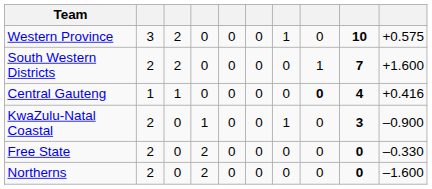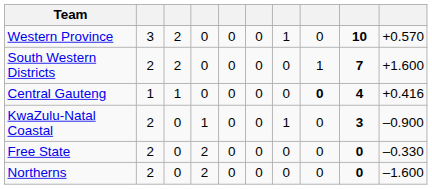 <table class="wikitable" style="text-align:center">
 <tr>
 <th width="150">Team</th>
 <th width="25"></th>
 <th width="25"></th>
 <th width="25"></th>
 <th width="25"></th>
 <th width="25"></th>
 <th width="25"></th>
 <th width="40"></th>
 <th width="40"></th>
 <th width="45"></th>
 </tr>
 <tr>
 <td style="text-align:left"><a href='#'>Western Province</a></td>
 <td>3</td>
 <td>2</td>
 <td>0</td>
 <td>0</td>
 <td>0</td>
 <td>1</td>
 <td>0</td>
 <td><strong>10</strong></td>
-<td>+0.575</td>
+<td>+0.570</td>
 </tr>
 <tr>
 <td style="text-align:left"><a href='#'>South Western Districts</a></td>
 <td>2</td>
 <td>2</td>
 <td>0</td>
 <td>0</td>
 <td>0</td>
 <td>0</td>
 <td>1</td>
 <td><strong>7</strong></td>
 <td>+1.600</td>
 </tr>
 <tr>
 <td style="text-align:left"><a href='#'>Central Gauteng</a></td>
 <td>1</td>
 <td>1</td>
 <td>0</td>
 <td>0</td>
 <td>0</td>
 <td>0</td>
 <td><strong>0</strong></td>
 <td><strong>4</strong></td>
 <td>+0.416</td>
 </tr>
 <tr>
 <td style="text-align:left"><a href='#'>KwaZulu-Natal Coastal</a></td>
 <td>2</td>
 <td>0</td>
 <td>1</td>
 <td>0</td>
 <td>0</td>
 <td>1</td>
 <td>0</td>
 <td><strong>3</strong></td>
 <td>–0.900</td>
 </tr>
 <tr>
 <td style="text-align:left"><a href='#'>Free State</a></td>
 <td>2</td>
 <td>0</td>
 <td>2</td>
 <td>0</td>
 <td>0</td>
 <td>0</td>
 <td>0</td>
 <td><strong>0</strong></td>
 <td>–0.330</td>
 </tr>
 <tr>
 <td style="text-align:left"><a href='#'>Northerns</a></td>
 <td>2</td>
 <td>0</td>
 <td>2</td>
 <td>0</td>
 <td>0</td>
 <td>0</td>
 <td>0</td>
 <td><strong>0</strong></td>
 <td>–1.600</td>
 </tr>
 </table>
